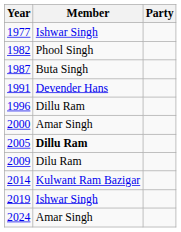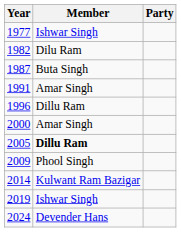 <table class="wikitable">
 <tr>
 <th>Year</th>
 <th>Member</th>
 <th colspan=2>Party</th>
 </tr>
 <tr>
 <td><a href='#'>1977</a></td>
 <td><a href='#'>Ishwar Singh</a></td>
 <td></td>
 </tr>
 <tr>
 <td><a href='#'>1982</a></td>
-<td>Phool Singh</td>
+<td>Dilu Ram</td>
 <td></td>
 </tr>
 <tr>
 <td><a href='#'>1987</a></td>
 <td>Buta Singh</td>
 </tr>
 <tr>
 <td><a href='#'>1991</a></td>
-<td><a href='#'>Devender Hans</a></td>
+<td>Amar Singh</td>
 <td></td>
 </tr>
 <tr>
 <td><a href='#'>1996</a></td>
 <td>Dillu Ram</td>
 <td></td>
 </tr>
 <tr>
 <td><a href='#'>2000</a></td>
 <td>Amar Singh</td>
 <td></td>
 </tr>
 <tr>
 <td><a href='#'>2005</a></td>
 <td><strong>Dillu Ram</strong></td>
 <td></td>
 </tr>
 <tr>
 <td><a href='#'>2009</a></td>
-<td>Dilu Ram</td>
+<td>Phool Singh</td>
 <td></td>
 </tr>
 <tr>
 <td><a href='#'>2014</a></td>
 <td><a href='#'>Kulwant Ram Bazigar</a></td>
 <td></td>
 </tr>
 <tr>
 <td><a href='#'>2019</a></td>
 <td><a href='#'>Ishwar Singh</a></td>
 <td></td>
 </tr>
 <tr>
 <td><a href='#'>2024</a></td>
-<td>Amar Singh</td>
+<td><a href='#'>Devender Hans</a></td>
 <td></td>
 </tr>
 </table>
